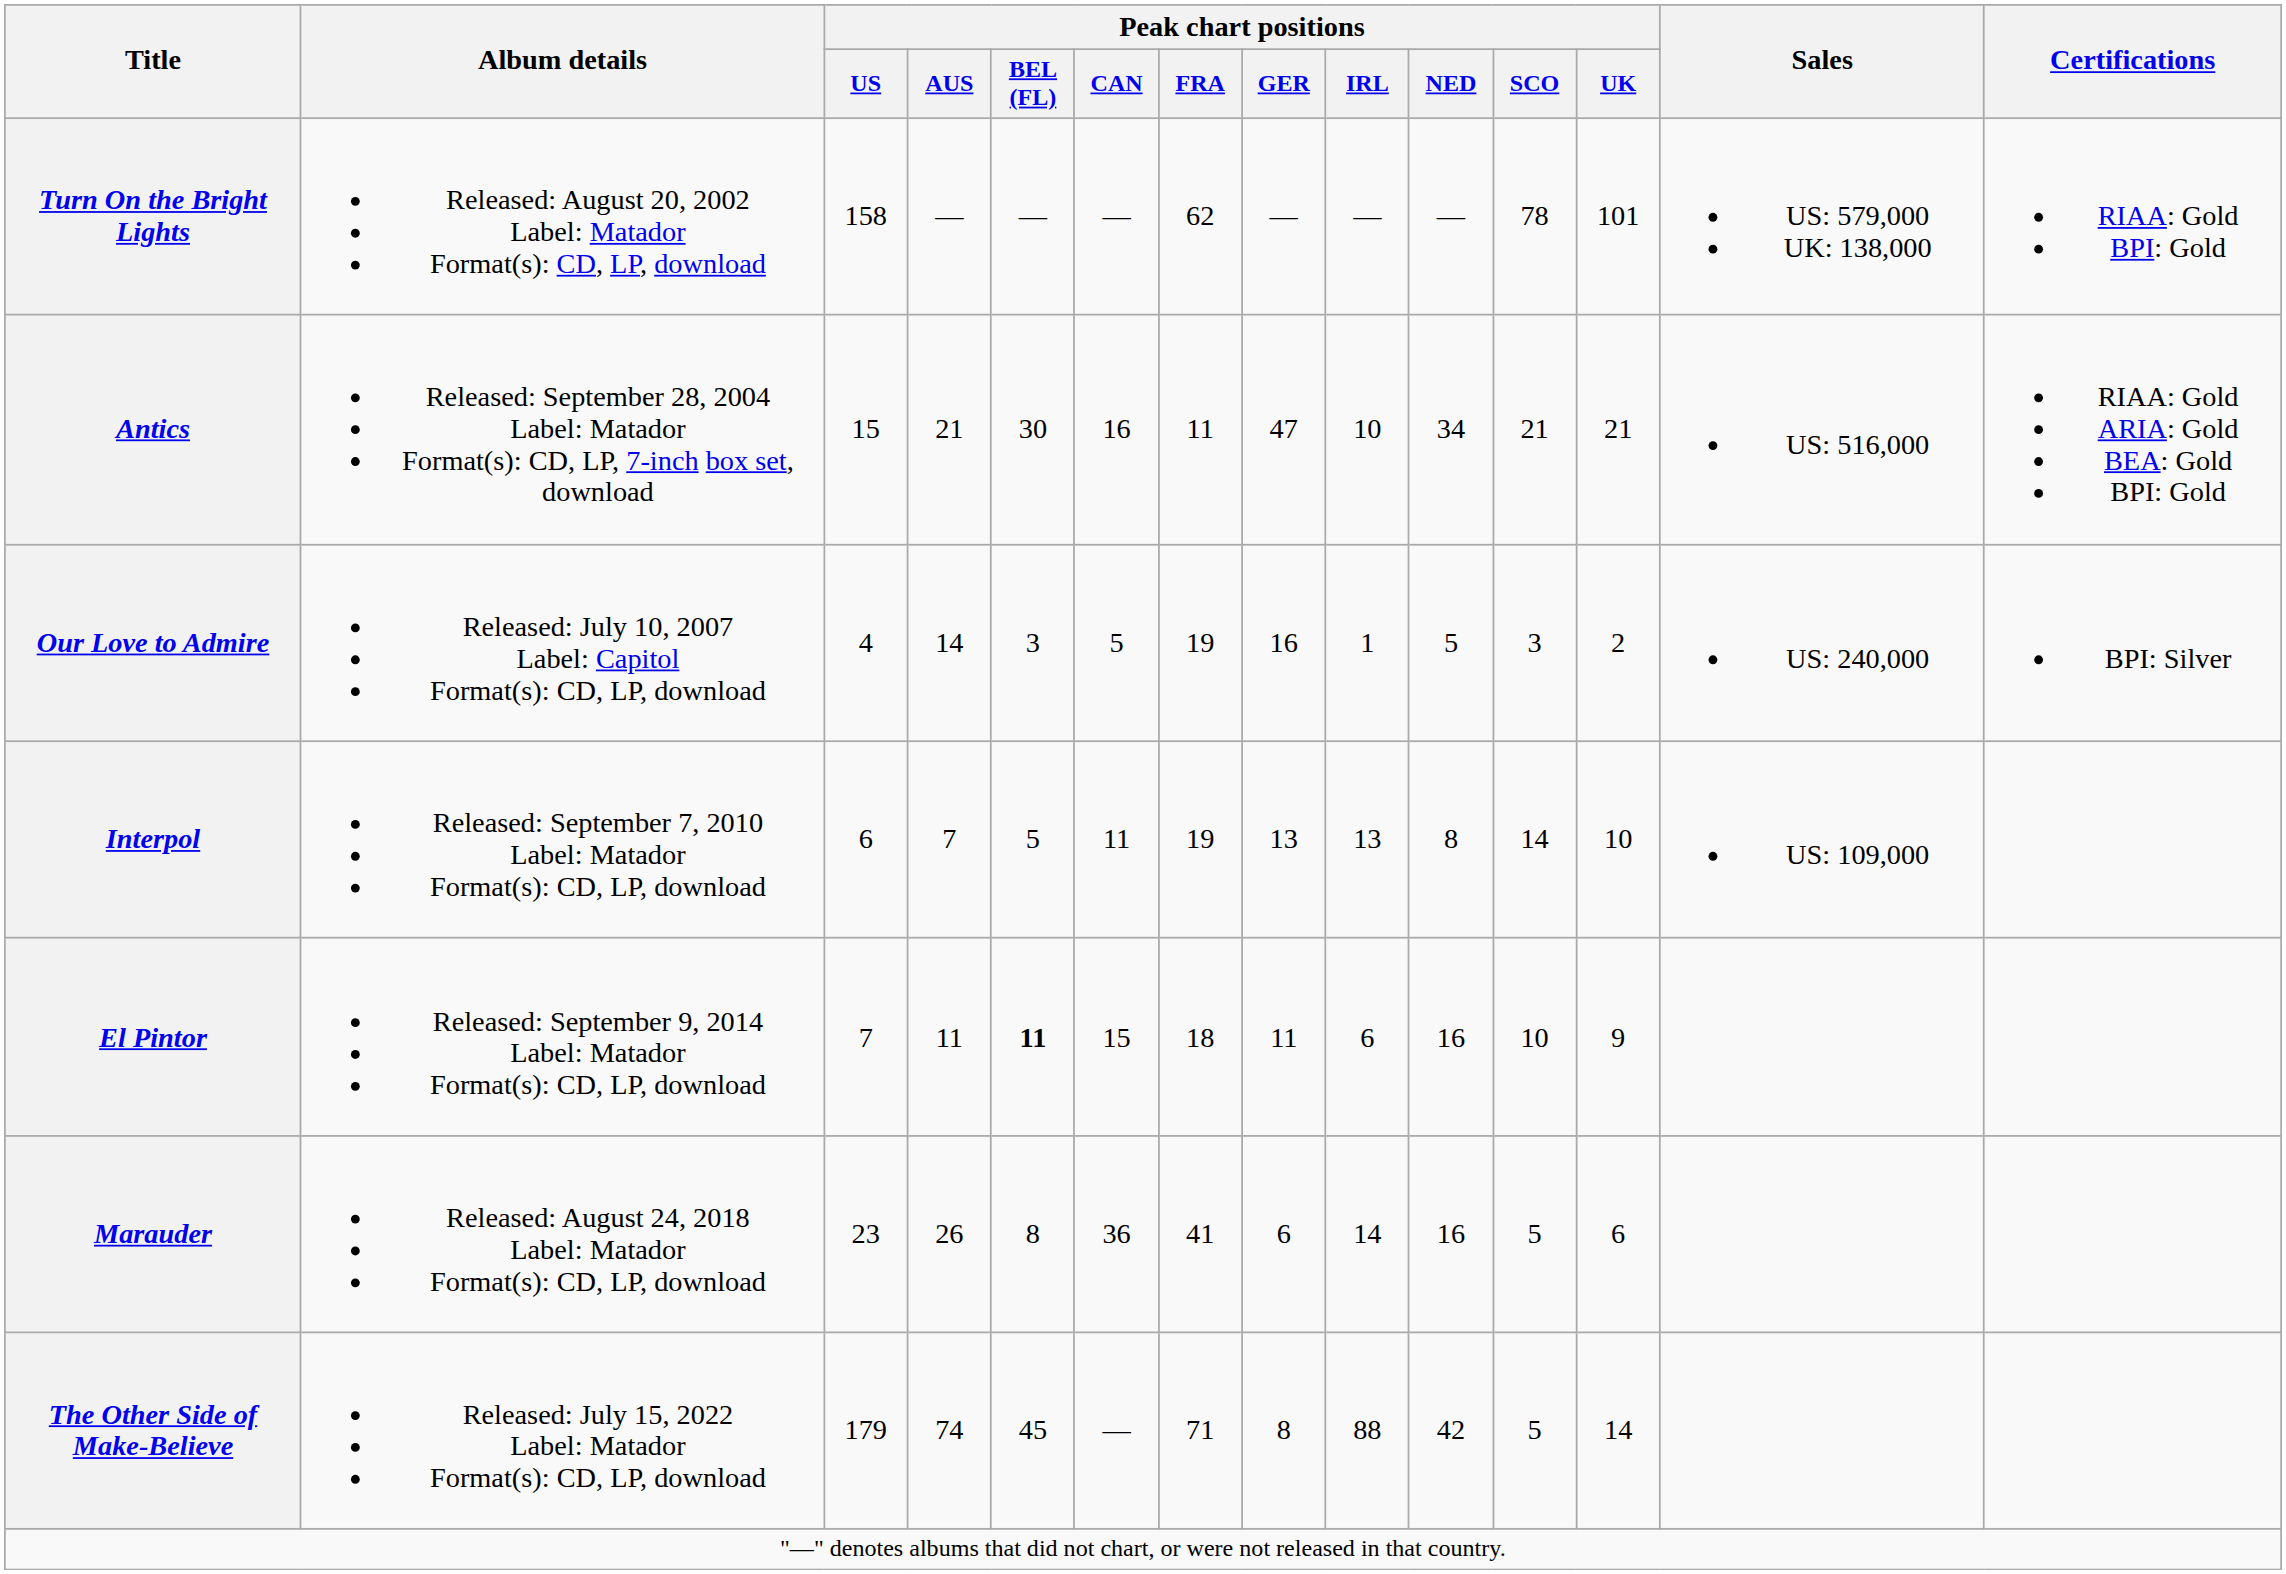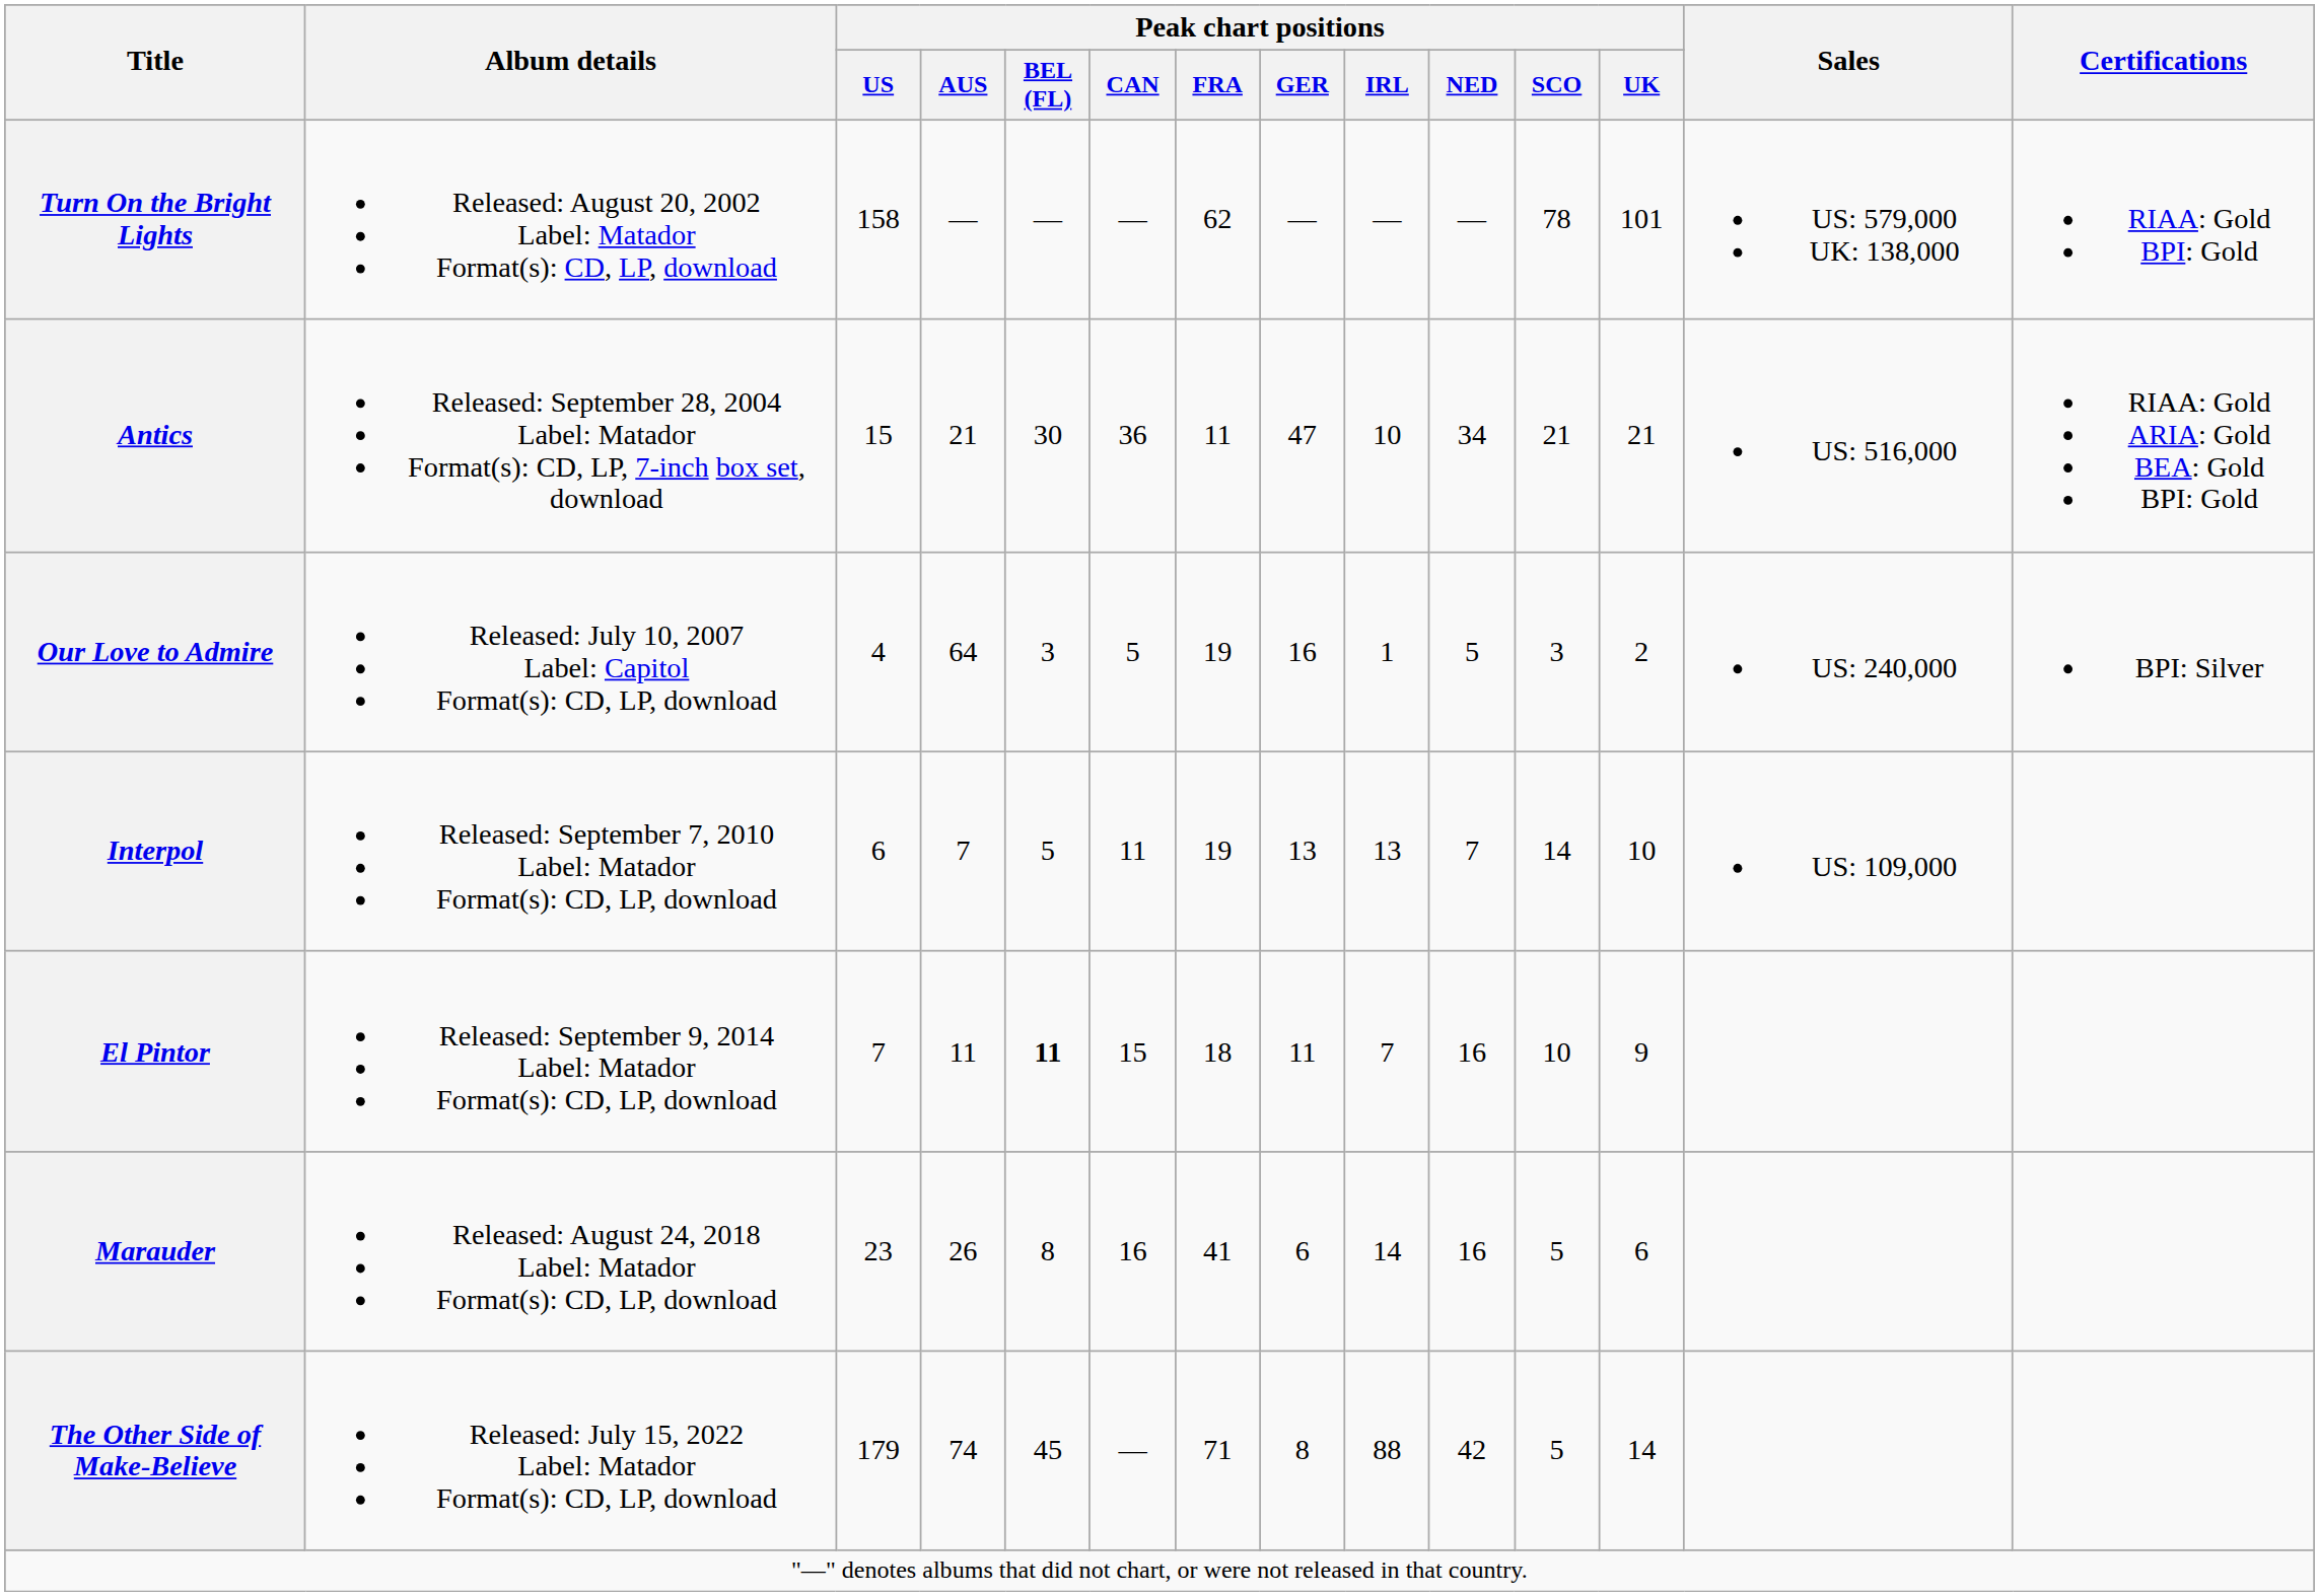 <table class="wikitable plainrowheaders" style="text-align:center;">
 <tr>
 <th scope="col" rowspan="2" style="width:10em;">Title</th>
 <th scope="col" rowspan="2" style="width:18em;">Album details</th>
 <th scope="col" colspan="10">Peak chart positions</th>
 <th scope="col" rowspan="2" style="width:11em;">Sales</th>
 <th scope="col" rowspan="2" style="width:10em;"><a href='#'>Certifications</a></th>
 </tr>
 <tr>
 <th style="width:3em;font-size:85%;"><a href='#'>US</a><br></th>
 <th style="width:3em;font-size:85%;"><a href='#'>AUS</a><br></th>
 <th style="width:3em;font-size:85%;"><a href='#'>BEL<br>(FL)</a><br></th>
 <th style="width:3em;font-size:85%;"><a href='#'>CAN</a><br></th>
 <th style="width:3em;font-size:85%;"><a href='#'>FRA</a><br></th>
 <th style="width:3em;font-size:85%;"><a href='#'>GER</a><br></th>
 <th style="width:3em;font-size:85%"><a href='#'>IRL</a><br></th>
 <th style="width:3em;font-size:85%;"><a href='#'>NED</a><br></th>
 <th style="width:3em;font-size:85%;"><a href='#'>SCO</a><br></th>
 <th style="width:3em;font-size:85%;"><a href='#'>UK</a><br></th>
 </tr>
 <tr>
 <th scope="row"><em><a href='#'>Turn On the Bright Lights</a></em></th>
 <td><br><ul><li>Released: August 20, 2002</li><li>Label: <a href='#'>Matador</a></li><li>Format(s): <a href='#'>CD</a>, <a href='#'>LP</a>, <a href='#'>download</a></li></ul></td>
 <td>158</td>
 <td>—</td>
 <td>—</td>
 <td>—</td>
 <td>62</td>
 <td>—</td>
 <td>—</td>
 <td>—</td>
 <td>78</td>
 <td>101</td>
 <td><br><ul><li>US: 579,000</li><li>UK: 138,000</li></ul></td>
 <td><br><ul><li><a href='#'>RIAA</a>: Gold</li><li><a href='#'>BPI</a>: Gold</li></ul></td>
 </tr>
 <tr>
 <th scope="row"><em><a href='#'>Antics</a></em></th>
 <td><br><ul><li>Released: September 28, 2004</li><li>Label: Matador</li><li>Format(s): CD, LP, <a href='#'>7-inch</a> <a href='#'>box set</a>, download</li></ul></td>
 <td>15</td>
 <td>21</td>
 <td>30</td>
-<td>16</td>
+<td>36</td>
 <td>11</td>
 <td>47</td>
 <td>10</td>
 <td>34</td>
 <td>21</td>
 <td>21</td>
 <td><br><ul><li>US: 516,000</li></ul></td>
 <td><br><ul><li>RIAA: Gold</li><li><a href='#'>ARIA</a>: Gold</li><li><a href='#'>BEA</a>: Gold</li><li>BPI: Gold</li></ul></td>
 </tr>
 <tr>
 <th scope="row"><em><a href='#'>Our Love to Admire</a></em></th>
 <td><br><ul><li>Released: July 10, 2007</li><li>Label: <a href='#'>Capitol</a></li><li>Format(s): CD, LP, download</li></ul></td>
 <td>4</td>
-<td>14</td>
+<td>64</td>
 <td>3</td>
 <td>5</td>
 <td>19</td>
 <td>16</td>
 <td>1</td>
 <td>5</td>
 <td>3</td>
 <td>2</td>
 <td><br><ul><li>US: 240,000</li></ul></td>
 <td><br><ul><li>BPI: Silver</li></ul></td>
 </tr>
 <tr>
 <th scope="row"><em><a href='#'>Interpol</a></em></th>
 <td><br><ul><li>Released: September 7, 2010</li><li>Label: Matador</li><li>Format(s): CD, LP, download</li></ul></td>
 <td>6</td>
 <td>7</td>
 <td>5</td>
 <td>11</td>
 <td>19</td>
 <td>13</td>
 <td>13</td>
-<td>8</td>
+<td>7</td>
 <td>14</td>
 <td>10</td>
 <td><br><ul><li>US: 109,000</li></ul></td>
 <td></td>
 </tr>
 <tr>
 <th scope="row"><em><a href='#'>El Pintor</a></em></th>
 <td><br><ul><li>Released: September 9, 2014</li><li>Label: Matador</li><li>Format(s): CD, LP, download</li></ul></td>
 <td>7</td>
 <td>11</td>
 <td><strong>11</strong></td>
 <td>15</td>
 <td>18</td>
 <td>11</td>
-<td>6</td>
+<td>7</td>
 <td>16</td>
 <td>10</td>
 <td>9</td>
 <td></td>
 <td></td>
 </tr>
 <tr>
 <th scope="row"><em><a href='#'>Marauder</a></em></th>
 <td><br><ul><li>Released: August 24, 2018</li><li>Label: Matador</li><li>Format(s): CD, LP, download</li></ul></td>
 <td>23</td>
 <td>26</td>
 <td>8</td>
-<td>36</td>
+<td>16</td>
 <td>41</td>
 <td>6</td>
 <td>14</td>
 <td>16</td>
 <td>5</td>
 <td>6</td>
 <td></td>
 <td></td>
 </tr>
 <tr>
 <th scope="row"><em><a href='#'>The Other Side of Make-Believe</a></em></th>
 <td><br><ul><li>Released: July 15, 2022</li><li>Label: Matador</li><li>Format(s): CD, LP, download</li></ul></td>
 <td>179</td>
 <td>74</td>
 <td>45</td>
 <td>—</td>
 <td>71</td>
 <td>8</td>
 <td>88</td>
 <td>42</td>
 <td>5</td>
 <td>14</td>
 <td></td>
 <td></td>
 </tr>
 <tr>
 <td colspan="15" style="font-size:85%;">"—" denotes albums that did not chart, or were not released in that country.</td>
 </tr>
 </table>
